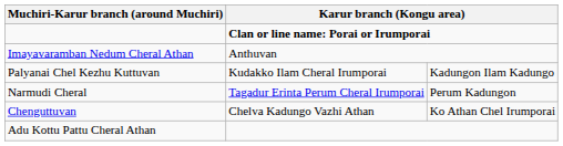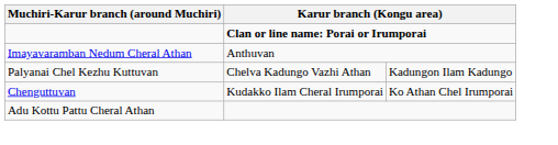 <table class="wikitable">
 <tr>
 <th>Muchiri-Karur branch (around Muchiri)</th>
 <th colspan="2">Karur branch (Kongu area)</th>
 </tr>
 <tr>
 <td></td>
 <td colspan="2"><strong>Clan or line name: Porai or Irumporai</strong></td>
 </tr>
 <tr>
 <td><a href='#'>Imayavaramban Nedum Cheral Athan</a></td>
 <td colspan="2">Anthuvan</td>
 </tr>
 <tr>
 <td>Palyanai Chel Kezhu Kuttuvan</td>
-<td>Kudakko Ilam Cheral Irumporai</td>
+<td>Chelva Kadungo Vazhi Athan</td>
 <td>Kadungon Ilam Kadungo</td>
 </tr>
 <tr>
-<td>Narmudi Cheral</td>
-<td><a href='#'>Tagadur Erinta Perum Cheral Irumporai</a></td>
-<td>Perum Kadungon</td>
-</tr>
-<tr>
 <td><a href='#'>Chenguttuvan</a></td>
-<td>Chelva Kadungo Vazhi Athan</td>
+<td>Kudakko Ilam Cheral Irumporai</td>
 <td>Ko Athan Chel Irumporai</td>
 </tr>
 <tr>
 <td>Adu Kottu Pattu Cheral Athan</td>
 <td colspan="2"></td>
 </tr>
 </table>
